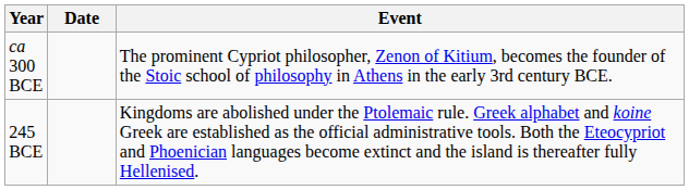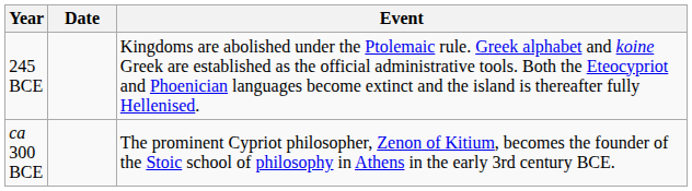 <table class="wikitable" width="100%">
 <tr>
 <th style="width:6%">Year</th>
 <th style="width:10%">Date</th>
 <th>Event</th>
 </tr>
 <tr>
+<td>245 BCE</td>
+<td></td>
+<td>Kingdoms are abolished under the <a href='#'>Ptolemaic</a> rule. <a href='#'>Greek alphabet</a> and <em><a href='#'>koine</a></em> Greek are established as the official administrative tools. Both the <a href='#'>Eteocypriot</a> and <a href='#'>Phoenician</a> languages become extinct and the island is thereafter fully <a href='#'>Hellenised</a>.</td>
+</tr>
+<tr>
 <td><em>ca</em> 300 BCE</td>
 <td></td>
 <td>The prominent Cypriot philosopher, <a href='#'>Zenon of Kitium</a>, becomes the founder of the <a href='#'>Stoic</a> school of <a href='#'>philosophy</a> in <a href='#'>Athens</a> in the early 3rd century BCE.</td>
 </tr>
-<tr>
-<td>245 BCE</td>
-<td></td>
-<td>Kingdoms are abolished under the <a href='#'>Ptolemaic</a> rule. <a href='#'>Greek alphabet</a> and <em><a href='#'>koine</a></em> Greek are established as the official administrative tools. Both the <a href='#'>Eteocypriot</a> and <a href='#'>Phoenician</a> languages become extinct and the island is thereafter fully <a href='#'>Hellenised</a>.</td>
-</tr>
 </table>
